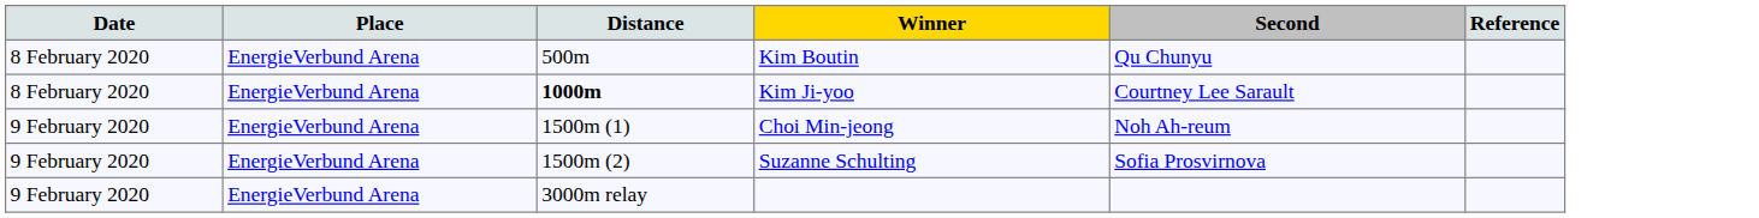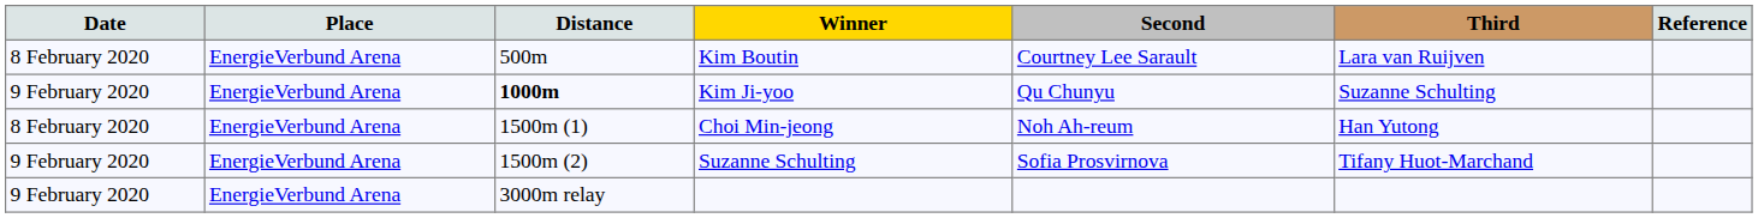 <table bgcolor="#f7f8ff" cellpadding="3" cellspacing="0" border="1" style="font-size: 95%; border: gray solid 1px; border-collapse: collapse;">
 <tr bgcolor="#cccccc" (1>
 <td width="150" align="center" bgcolor="#dce5e5"><strong>Date</strong></td>
 <td width="220" align="center" bgcolor="#dce5e5"><strong>Place</strong></td>
 <td width="150" align="center" bgcolor="#dce5e5"><strong>Distance</strong></td>
 <td align="center" bgcolor="gold" width="250"><strong>Winner</strong></td>
 <td align="center" bgcolor="silver" width="250"><strong>Second</strong></td>
+<td width="250" align="center" bgcolor="#cc9966"><strong>Third</strong></td>
 <td width="30" align="center" bgcolor="#dce5e5"><strong>Reference</strong></td>
 </tr>
 <tr align="left">
 <td>8 February 2020</td>
 <td><a href='#'>EnergieVerbund Arena</a></td>
 <td>500m</td>
 <td> <a href='#'>Kim Boutin</a></td>
+<td> <a href='#'>Courtney Lee Sarault</a></td>
+<td> <a href='#'>Lara van Ruijven</a></td>
+<td></td>
+</tr>
+<tr align="left">
+<td>9 February 2020</td>
+<td><a href='#'>EnergieVerbund Arena</a></td>
+<td><strong>1000m</strong></td>
+<td> <a href='#'>Kim Ji-yoo</a></td>
 <td> <a href='#'>Qu Chunyu</a></td>
+<td> <a href='#'>Suzanne Schulting</a></td>
 <td></td>
 </tr>
 <tr align="left">
 <td>8 February 2020</td>
 <td><a href='#'>EnergieVerbund Arena</a></td>
-<td><strong>1000m</strong></td>
-<td> <a href='#'>Kim Ji-yoo</a></td>
-<td> <a href='#'>Courtney Lee Sarault</a></td>
-<td></td>
-</tr>
-<tr align="left">
-<td>9 February 2020</td>
-<td><a href='#'>EnergieVerbund Arena</a></td>
 <td>1500m (1)</td>
 <td> <a href='#'>Choi Min-jeong</a></td>
 <td> <a href='#'>Noh Ah-reum</a></td>
+<td> <a href='#'>Han Yutong</a></td>
 <td> </td>
 </tr>
 <tr align="left">
 <td>9 February 2020</td>
 <td><a href='#'>EnergieVerbund Arena</a></td>
 <td>1500m (2)</td>
 <td> <a href='#'>Suzanne Schulting</a></td>
 <td> <a href='#'>Sofia Prosvirnova</a></td>
+<td> <a href='#'>Tifany Huot-Marchand</a></td>
 <td> </td>
 </tr>
 <tr align="left">
 <td>9 February 2020</td>
 <td><a href='#'>EnergieVerbund Arena</a></td>
 <td>3000m relay</td>
 <td></td>
 <td></td>
+<td></td>
 <td> </td>
 </tr>
 </table>
